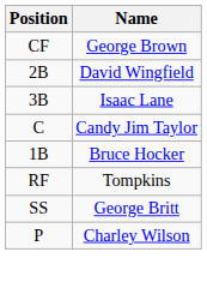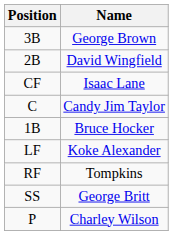 <table class="wikitable" style="text-align:left">
 <tr>
 <th>Position</th>
 <th>Name</th>
 </tr>
 <tr style="text-align: center;">
-<td>CF</td>
+<td>3B</td>
 <td style="text-align: center;"><a href='#'>George Brown</a></td>
 </tr>
 <tr style="text-align: center;">
 <td>2B</td>
 <td style="text-align: center;"><a href='#'>David Wingfield</a></td>
 </tr>
 <tr style="text-align: center;">
-<td>3B</td>
+<td>CF</td>
 <td style="text-align: center;"><a href='#'>Isaac Lane</a></td>
 </tr>
 <tr style="text-align: center;">
 <td>C</td>
 <td style="text-align: center;"><a href='#'>Candy Jim Taylor</a></td>
 </tr>
 <tr style="text-align: center;">
 <td>1B</td>
 <td style="text-align: center;"><a href='#'>Bruce Hocker</a></td>
+</tr>
+<tr style="text-align: center;">
+<td>LF</td>
+<td style="text-align: center;"><a href='#'>Koke Alexander</a></td>
 </tr>
 <tr style="text-align: center;">
 <td>RF</td>
 <td style="text-align: center;">Tompkins</td>
 </tr>
 <tr style="text-align: center;">
 <td>SS</td>
 <td style="text-align: center;"><a href='#'>George Britt</a></td>
 </tr>
 <tr style="text-align: center;">
 <td>P</td>
 <td style="text-align: center;"><a href='#'>Charley Wilson</a></td>
 </tr>
 </table>
